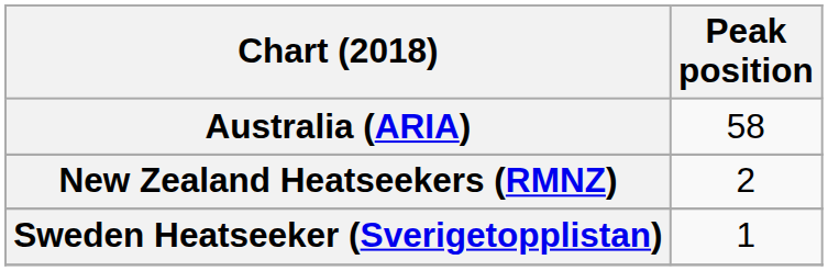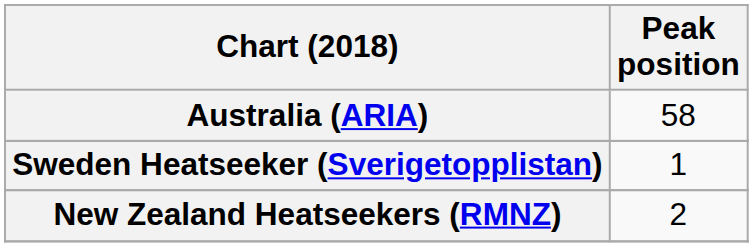 <table class="wikitable sortable plainrowheaders" style="text-align:center">
 <tr>
 <th scope="col">Chart (2018)</th>
 <th scope="col">Peak<br> position</th>
 </tr>
 <tr>
 <th scope="row">Australia (<a href='#'>ARIA</a>)</th>
 <td>58</td>
 </tr>
 <tr>
 </tr>
 <tr>
 </tr>
 <tr>
-<th scope="row">New Zealand Heatseekers (<a href='#'>RMNZ</a>)</th>
-<td>2</td>
+<th scope="row">Sweden Heatseeker (<a href='#'>Sverigetopplistan</a>)</th>
+<td>1</td>
 </tr>
 <tr>
 </tr>
 <tr>
-<th scope="row">Sweden Heatseeker (<a href='#'>Sverigetopplistan</a>)</th>
-<td>1</td>
+<th scope="row">New Zealand Heatseekers (<a href='#'>RMNZ</a>)</th>
+<td>2</td>
 </tr>
 <tr>
 </tr>
 <tr>
 </tr>
 <tr>
 </tr>
 </table>
